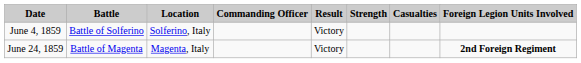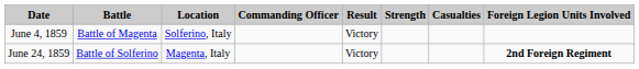 <table class="sorttable" border="1" cellpadding="4" cellspacing="1" style="margin: 1em 1em 1em 0; background: #f9f9f9; border: 1px #aaa solid; text-align:center; border-collapse: collapse; font-size: 95%;">
 <tr style="background:#cccccc">
 <td><strong>Date</strong></td>
 <td><strong>Battle</strong></td>
 <td><strong>Location</strong></td>
 <td><strong>Commanding Officer</strong></td>
 <td><strong>Result</strong></td>
 <td><strong>Strength</strong></td>
 <td><strong>Casualties</strong></td>
 <td><strong>Foreign Legion Units Involved</strong></td>
 </tr>
 <tr>
 <td>June 4, 1859</td>
-<td><a href='#'>Battle of Solferino</a></td>
+<td><a href='#'>Battle of Magenta</a></td>
 <td><a href='#'>Solferino</a>, Italy</td>
 <td></td>
 <td>Victory</td>
 <td></td>
 <td></td>
 <td></td>
 </tr>
 <tr>
 <td>June 24, 1859</td>
-<td><a href='#'>Battle of Magenta</a></td>
+<td><a href='#'>Battle of Solferino</a></td>
 <td><a href='#'>Magenta</a>, Italy</td>
 <td></td>
 <td>Victory</td>
 <td></td>
 <td></td>
 <td><strong>2nd Foreign Regiment</strong></td>
 </tr>
 </table>
